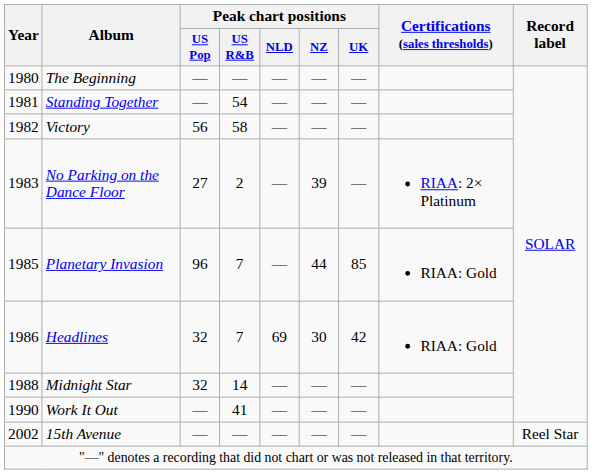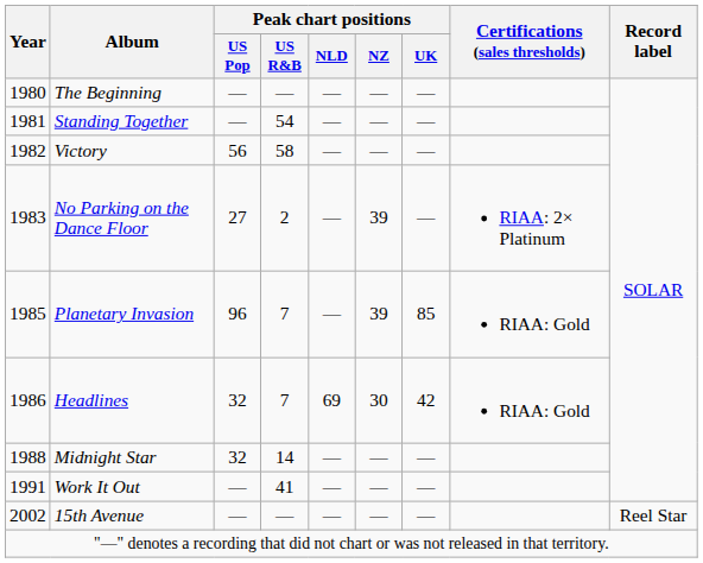 <table class="wikitable" style="text-align:center;">
 <tr>
 <th rowspan="2">Year</th>
 <th rowspan="2">Album</th>
 <th colspan="5">Peak chart positions</th>
 <th rowspan="2"><a href='#'>Certifications</a><br><small>(<a href='#'>sales thresholds</a>)</small></th>
 <th rowspan="2">Record label</th>
 </tr>
 <tr style="font-size:smaller;">
 <th width="35"><a href='#'>US Pop</a><br></th>
 <th width="35"><a href='#'>US<br>R&B</a><br></th>
 <th width="35"><a href='#'>NLD</a><br></th>
 <th width="35"><a href='#'>NZ</a><br></th>
 <th width="35"><a href='#'>UK</a><br></th>
 </tr>
 <tr>
 <td rowspan="1">1980</td>
 <td align="left"><em>The Beginning</em></td>
 <td>—</td>
 <td>—</td>
 <td>—</td>
 <td>—</td>
 <td>—</td>
 <td align=left></td>
 <td rowspan="8"><a href='#'>SOLAR</a></td>
 </tr>
 <tr>
 <td rowspan="1">1981</td>
 <td align="left"><em><a href='#'>Standing Together</a></em></td>
 <td>—</td>
 <td>54</td>
 <td>—</td>
 <td>—</td>
 <td>—</td>
 <td align=left></td>
 </tr>
 <tr>
 <td rowspan="1">1982</td>
 <td align="left"><em>Victory</em></td>
 <td>56</td>
 <td>58</td>
 <td>—</td>
 <td>—</td>
 <td>—</td>
 <td align=left></td>
 </tr>
 <tr>
 <td rowspan="1">1983</td>
 <td align="left"><em><a href='#'>No Parking on the Dance Floor</a></em></td>
 <td>27</td>
 <td>2</td>
 <td>—</td>
 <td>39</td>
 <td>—</td>
 <td align=left><br><ul><li><a href='#'>RIAA</a>: 2× Platinum</li></ul></td>
 </tr>
 <tr>
 <td rowspan="1">1985</td>
 <td align="left"><em><a href='#'>Planetary Invasion</a></em></td>
 <td>96</td>
 <td>7</td>
 <td>—</td>
-<td>44</td>
+<td>39</td>
 <td>85</td>
 <td align=left><br><ul><li>RIAA: Gold</li></ul></td>
 </tr>
 <tr>
 <td rowspan="1">1986</td>
 <td align="left"><em><a href='#'>Headlines</a></em></td>
 <td>32</td>
 <td>7</td>
 <td>69</td>
 <td>30</td>
 <td>42</td>
 <td align=left><br><ul><li>RIAA: Gold</li></ul></td>
 </tr>
 <tr>
 <td rowspan="1">1988</td>
 <td align="left"><em>Midnight Star</em></td>
 <td>32</td>
 <td>14</td>
 <td>—</td>
 <td>—</td>
 <td>—</td>
 <td align=left></td>
 </tr>
 <tr>
-<td rowspan="1">1990</td>
+<td rowspan="1">1991</td>
 <td align="left"><em>Work It Out</em></td>
 <td>—</td>
 <td>41</td>
 <td>—</td>
 <td>—</td>
 <td>—</td>
 <td align=left></td>
 </tr>
 <tr>
 <td rowspan="1">2002</td>
 <td align="left"><em>15th Avenue</em></td>
 <td>—</td>
 <td>—</td>
 <td>—</td>
 <td>—</td>
 <td>—</td>
 <td align=left></td>
 <td rowspan="1">Reel Star</td>
 </tr>
 <tr>
 <td colspan="15" style="font-size:90%">"—" denotes a recording that did not chart or was not released in that territory.</td>
 </tr>
 </table>
